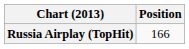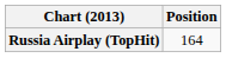 <table class="wikitable plainrowheaders" style="text-align:center;">
 <tr>
 <th scope="col">Chart (2013)</th>
 <th scope="col">Position</th>
 </tr>
 <tr>
 <th scope="row">Russia Airplay (TopHit)</th>
-<td>166</td>
+<td>164</td>
 </tr>
 </table>
